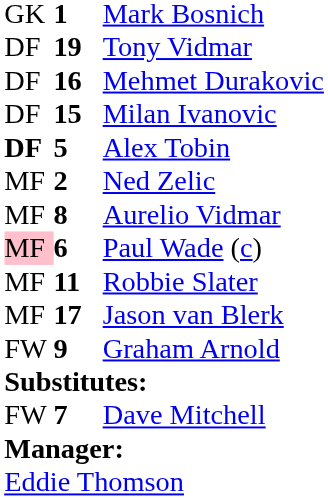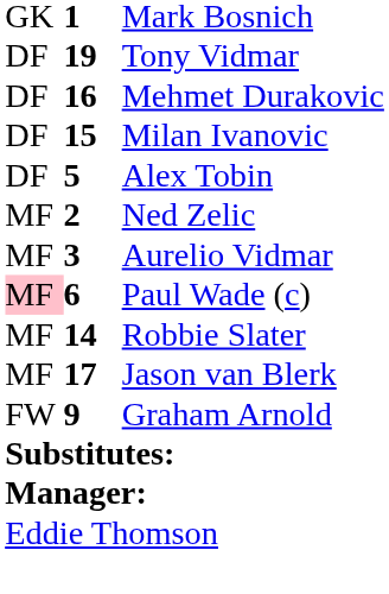 <table style="font-size:90%; margin:0.2em auto;" cellspacing="0" cellpadding="0">
 <tr>
 <th width="25"></th>
 <th width="25"></th>
 </tr>
 <tr>
 <td>GK</td>
 <td><strong>1</strong></td>
 <td><a href='#'>Mark Bosnich</a></td>
 </tr>
 <tr>
 <td>DF</td>
 <td><strong>19</strong></td>
 <td><a href='#'>Tony Vidmar</a></td>
 <td></td>
 <td></td>
 </tr>
 <tr>
 <td>DF</td>
 <td><strong>16</strong></td>
 <td><a href='#'>Mehmet Durakovic</a></td>
 </tr>
 <tr>
 <td>DF</td>
 <td><strong>15</strong></td>
 <td><a href='#'>Milan Ivanovic</a></td>
 </tr>
 <tr>
-<td><strong>DF</strong></td>
+<td>DF</td>
 <td><strong>5</strong></td>
 <td><a href='#'>Alex Tobin</a></td>
 </tr>
 <tr>
 <td>MF</td>
 <td><strong>2</strong></td>
 <td><a href='#'>Ned Zelic</a></td>
 </tr>
 <tr>
 <td>MF</td>
-<td><strong>8</strong></td>
+<td><strong>3</strong></td>
 <td><a href='#'>Aurelio Vidmar</a></td>
 </tr>
 <tr>
 <td style="background: pink;">MF</td>
 <td><strong>6</strong></td>
 <td><a href='#'>Paul Wade</a> (<a href='#'>c</a>)</td>
 </tr>
 <tr>
 <td>MF</td>
-<td><strong>11</strong></td>
+<td><strong>14</strong></td>
 <td><a href='#'>Robbie Slater</a></td>
 <td></td>
 </tr>
 <tr>
 <td>MF</td>
 <td><strong>17</strong></td>
 <td><a href='#'>Jason van Blerk</a></td>
 </tr>
 <tr>
 <td>FW</td>
 <td><strong>9</strong></td>
 <td><a href='#'>Graham Arnold</a></td>
 </tr>
 <tr>
 <td colspan=3><strong>Substitutes:</strong></td>
 </tr>
 <tr>
-<td>FW</td>
-<td><strong>7</strong></td>
-<td><a href='#'>Dave Mitchell</a></td>
-<td></td>
-<td></td>
-<td></td>
-</tr>
-<tr>
 <td colspan=3><strong>Manager:</strong></td>
 </tr>
 <tr>
 <td colspan=3> <a href='#'>Eddie Thomson</a></td>
 </tr>
 </table>
